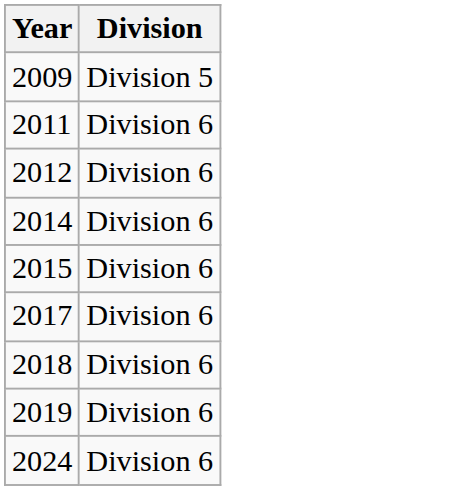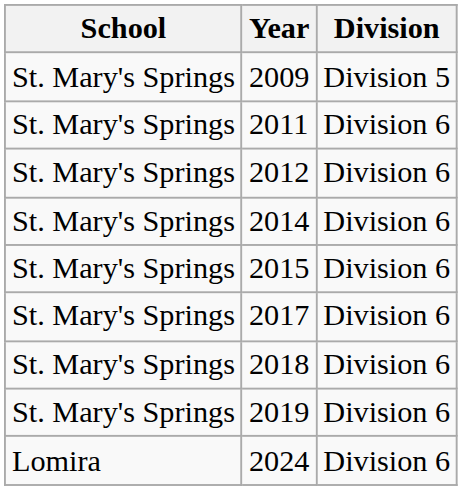 <table class="wikitable">
 <tr>
+<th>School</th>
 <th>Year</th>
 <th>Division</th>
 </tr>
 <tr>
+<td>St. Mary's Springs</td>
 <td>2009</td>
 <td>Division 5</td>
 </tr>
 <tr>
+<td>St. Mary's Springs</td>
 <td>2011</td>
 <td>Division 6</td>
 </tr>
 <tr>
+<td>St. Mary's Springs</td>
 <td>2012</td>
 <td>Division 6</td>
 </tr>
 <tr>
+<td>St. Mary's Springs</td>
 <td>2014</td>
 <td>Division 6</td>
 </tr>
 <tr>
+<td>St. Mary's Springs</td>
 <td>2015</td>
 <td>Division 6</td>
 </tr>
 <tr>
+<td>St. Mary's Springs</td>
 <td>2017</td>
 <td>Division 6</td>
 </tr>
 <tr>
+<td>St. Mary's Springs</td>
 <td>2018</td>
 <td>Division 6</td>
 </tr>
 <tr>
+<td>St. Mary's Springs</td>
 <td>2019</td>
 <td>Division 6</td>
 </tr>
 <tr>
+<td>Lomira</td>
 <td>2024</td>
 <td>Division 6</td>
 </tr>
 </table>
